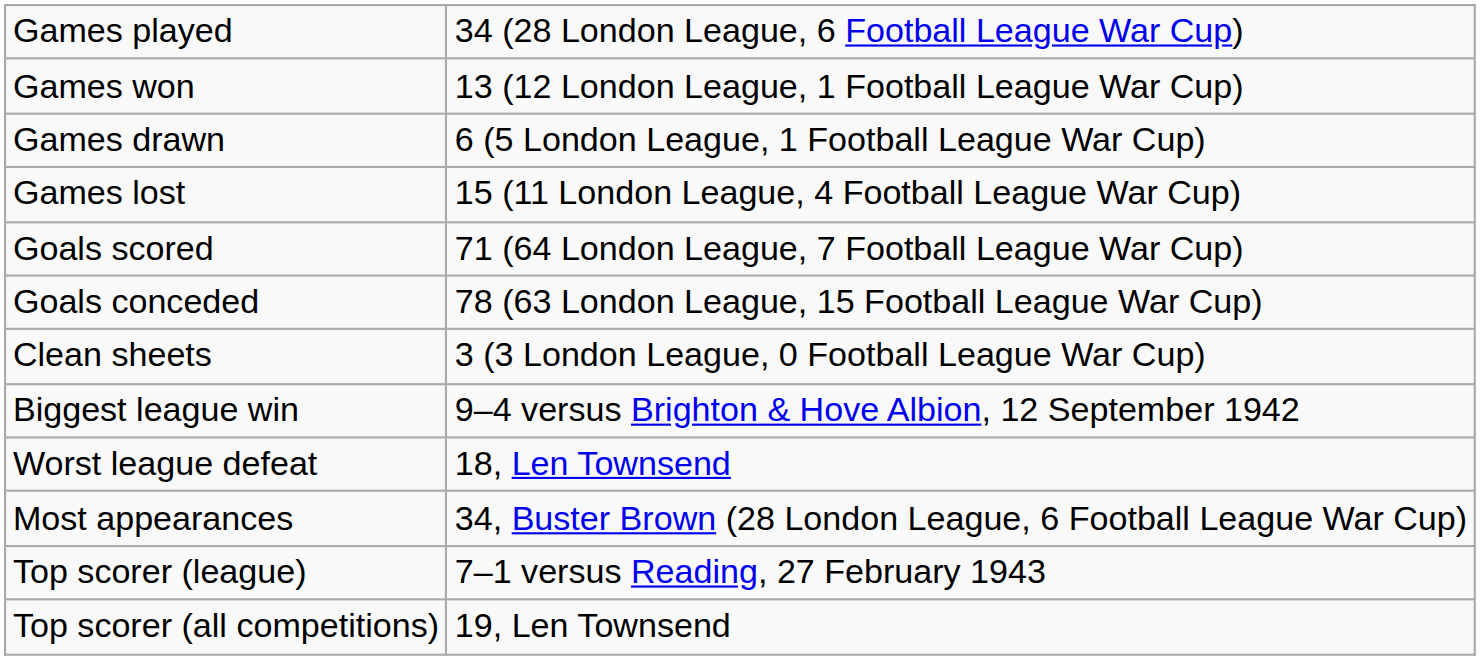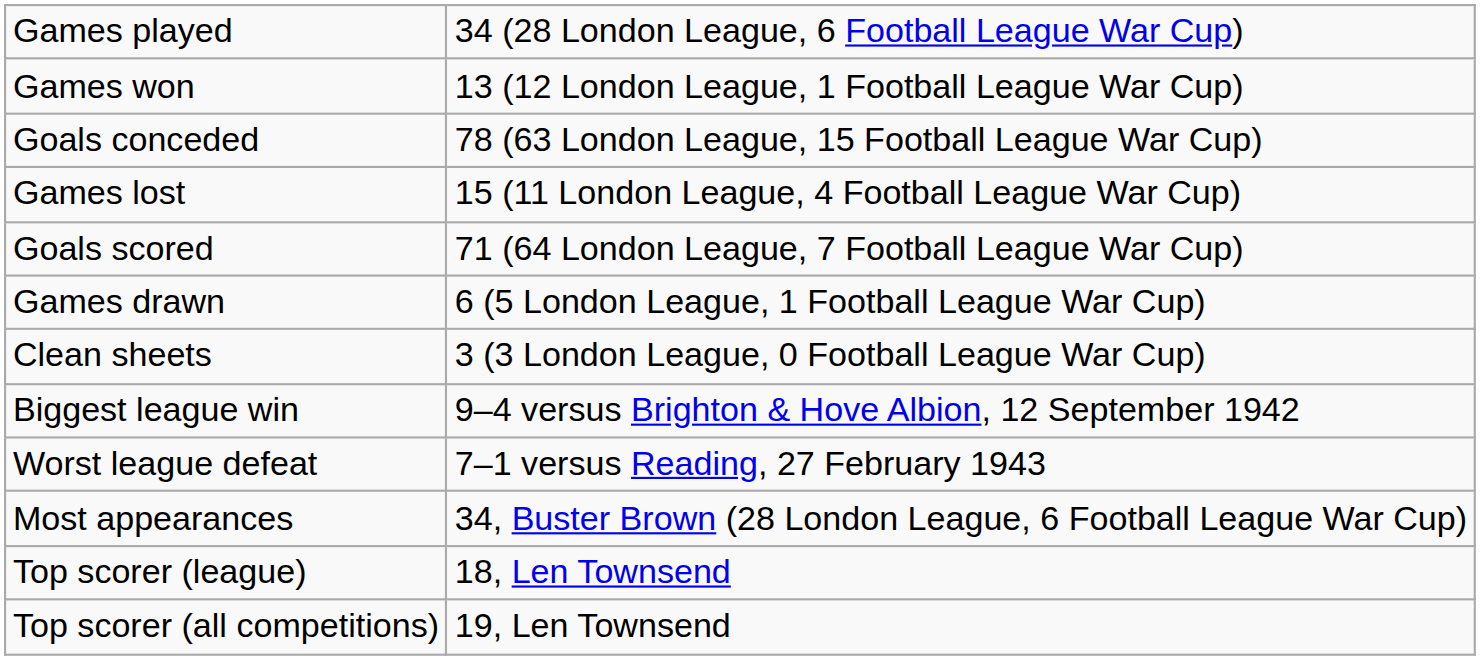 <table class="wikitable">
 <tr>
 <td>Games played</td>
 <td>34 (28 London League, 6 <a href='#'>Football League War Cup</a>)</td>
 </tr>
 <tr>
 <td>Games won</td>
 <td>13 (12 London League, 1 Football League War Cup)</td>
 </tr>
 <tr>
-<td>Games drawn</td>
-<td>6 (5 London League, 1 Football League War Cup)</td>
+<td>Goals conceded</td>
+<td>78 (63 London League, 15 Football League War Cup)</td>
 </tr>
 <tr>
 <td>Games lost</td>
 <td>15 (11 London League, 4 Football League War Cup)</td>
 </tr>
 <tr>
 <td>Goals scored</td>
 <td>71 (64 London League, 7 Football League War Cup)</td>
 </tr>
 <tr>
-<td>Goals conceded</td>
-<td>78 (63 London League, 15 Football League War Cup)</td>
+<td>Games drawn</td>
+<td>6 (5 London League, 1 Football League War Cup)</td>
 </tr>
 <tr>
 <td>Clean sheets</td>
 <td>3 (3 London League, 0 Football League War Cup)</td>
 </tr>
 <tr>
 <td>Biggest league win</td>
 <td>9–4 versus <a href='#'>Brighton & Hove Albion</a>, 12 September 1942</td>
 </tr>
 <tr>
 <td>Worst league defeat</td>
-<td>18, <a href='#'>Len Townsend</a></td>
+<td>7–1 versus <a href='#'>Reading</a>, 27 February 1943</td>
 </tr>
 <tr>
 <td>Most appearances</td>
 <td>34, <a href='#'>Buster Brown</a> (28 London League, 6 Football League War Cup)</td>
 </tr>
 <tr>
 <td>Top scorer (league)</td>
-<td>7–1 versus <a href='#'>Reading</a>, 27 February 1943</td>
+<td>18, <a href='#'>Len Townsend</a></td>
 </tr>
 <tr>
 <td>Top scorer (all competitions)</td>
 <td>19, Len Townsend</td>
 </tr>
 </table>
